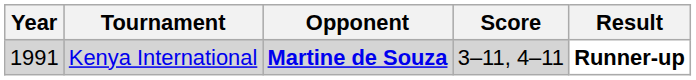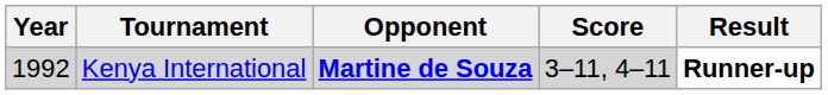 <table class="sortable wikitable" style="font-size: 90%;">
 <tr>
 <th>Year</th>
 <th>Tournament</th>
 <th>Opponent</th>
 <th>Score</th>
 <th>Result</th>
 </tr>
 <tr style="background:#D5D5D5">
-<td align="center">1991</td>
+<td align="center">1992</td>
 <td align="left"><a href='#'>Kenya International</a></td>
 <td align="left"><strong> <a href='#'>Martine de Souza</a></strong></td>
 <td align="left">3–11, 4–11</td>
 <td style="text-align:left; background:white"> <strong>Runner-up</strong></td>
 </tr>
 </table>
